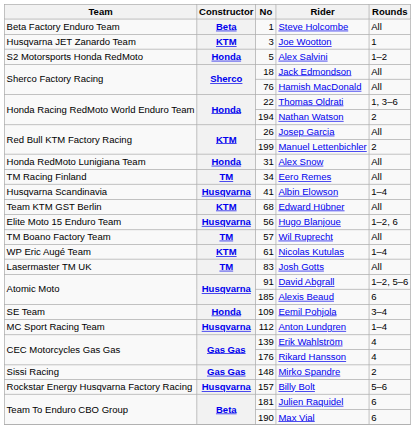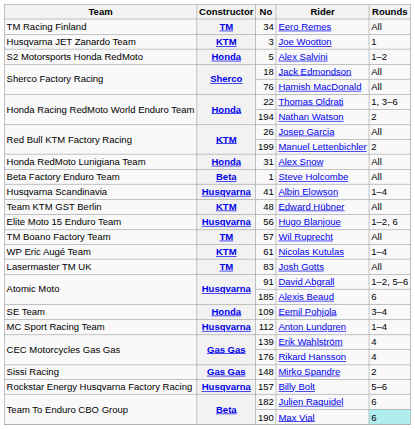 <table class="wikitable" style="font-size: 85%;">
 <tr>
 <th>Team</th>
 <th>Constructor</th>
 <th>No</th>
 <th>Rider</th>
 <th>Rounds</th>
 </tr>
 <tr>
-<td>Beta Factory Enduro Team</td>
-<th><a href='#'>Beta</a></th>
-<td align="right">1</td>
-<td> <a href='#'>Steve Holcombe</a></td>
+<td>TM Racing Finland</td>
+<th><a href='#'>TM</a></th>
+<td align="right">34</td>
+<td> <a href='#'>Eero Remes</a></td>
 <td>All</td>
 </tr>
 <tr>
 <td>Husqvarna JET Zanardo Team</td>
 <th><a href='#'>KTM</a></th>
 <td align="right">3</td>
 <td> <a href='#'>Joe Wootton</a></td>
 <td>1</td>
 </tr>
 <tr>
 <td>S2 Motorsports Honda RedMoto</td>
 <th><a href='#'>Honda</a></th>
 <td align="right">5</td>
 <td> <a href='#'>Alex Salvini</a></td>
 <td>1–2</td>
 </tr>
 <tr>
 <td rowspan=2>Sherco Factory Racing</td>
 <th rowspan=2><a href='#'>Sherco</a></th>
 <td align="right">18</td>
 <td> <a href='#'>Jack Edmondson</a></td>
 <td>All</td>
 </tr>
 <tr>
 <td align="right">76</td>
 <td> <a href='#'>Hamish MacDonald</a></td>
 <td>All</td>
 </tr>
 <tr>
 <td rowspan=2>Honda Racing RedMoto World Enduro Team</td>
 <th rowspan=2><a href='#'>Honda</a></th>
 <td align="right">22</td>
 <td> <a href='#'>Thomas Oldrati</a></td>
 <td>1, 3–6</td>
 </tr>
 <tr>
 <td align="right">194</td>
 <td> <a href='#'>Nathan Watson</a></td>
 <td>2</td>
 </tr>
 <tr>
 <td rowspan=2>Red Bull KTM Factory Racing</td>
 <th rowspan=2><a href='#'>KTM</a></th>
 <td align="right">26</td>
 <td> <a href='#'>Josep Garcia</a></td>
 <td>All</td>
 </tr>
 <tr>
 <td align="right">199</td>
 <td> <a href='#'>Manuel Lettenbichler</a></td>
 <td>2</td>
 </tr>
 <tr>
 <td>Honda RedMoto Lunigiana Team</td>
 <th><a href='#'>Honda</a></th>
 <td align="right">31</td>
 <td> <a href='#'>Alex Snow</a></td>
 <td>All</td>
 </tr>
 <tr>
-<td>TM Racing Finland</td>
-<th><a href='#'>TM</a></th>
-<td align="right">34</td>
-<td> <a href='#'>Eero Remes</a></td>
+<td>Beta Factory Enduro Team</td>
+<th><a href='#'>Beta</a></th>
+<td align="right">1</td>
+<td> <a href='#'>Steve Holcombe</a></td>
 <td>All</td>
 </tr>
 <tr>
 <td>Husqvarna Scandinavia</td>
 <th><a href='#'>Husqvarna</a></th>
 <td align="right">41</td>
 <td> <a href='#'>Albin Elowson</a></td>
 <td>1–4</td>
 </tr>
 <tr>
 <td>Team KTM GST Berlin</td>
 <th><a href='#'>KTM</a></th>
-<td align="right">68</td>
+<td align="right">48</td>
 <td> <a href='#'>Edward Hübner</a></td>
 <td>All</td>
 </tr>
 <tr>
 <td>Elite Moto 15 Enduro Team</td>
 <th><a href='#'>Husqvarna</a></th>
 <td align="right">56</td>
 <td> <a href='#'>Hugo Blanjoue</a></td>
 <td>1–2, 6</td>
 </tr>
 <tr>
 <td>TM Boano Factory Team</td>
 <th><a href='#'>TM</a></th>
 <td align="right">57</td>
 <td> <a href='#'>Wil Ruprecht</a></td>
 <td>All</td>
 </tr>
 <tr>
 <td>WP Eric Augé Team</td>
 <th><a href='#'>KTM</a></th>
 <td align="right">61</td>
 <td> <a href='#'>Nicolas Kutulas</a></td>
 <td>1–4</td>
 </tr>
 <tr>
 <td>Lasermaster TM UK</td>
 <th><a href='#'>TM</a></th>
 <td align="right">83</td>
 <td> <a href='#'>Josh Gotts</a></td>
 <td>All</td>
 </tr>
 <tr>
 <td rowspan=2>Atomic Moto</td>
 <th rowspan=2><a href='#'>Husqvarna</a></th>
 <td align="right">91</td>
 <td> <a href='#'>David Abgrall</a></td>
 <td>1–2, 5–6</td>
 </tr>
 <tr>
 <td align="right">185</td>
 <td> <a href='#'>Alexis Beaud</a></td>
 <td>6</td>
 </tr>
 <tr>
 <td>SE Team</td>
 <th><a href='#'>Honda</a></th>
 <td align="right">109</td>
 <td> <a href='#'>Eemil Pohjola</a></td>
 <td>3–4</td>
 </tr>
 <tr>
 <td>MC Sport Racing Team</td>
 <th><a href='#'>Husqvarna</a></th>
 <td align="right">112</td>
 <td> <a href='#'>Anton Lundgren</a></td>
 <td>1–4</td>
 </tr>
 <tr>
 <td rowspan=2>CEC Motorcycles Gas Gas</td>
 <th rowspan=2><a href='#'>Gas Gas</a></th>
 <td align="right">139</td>
 <td> <a href='#'>Erik Wahlström</a></td>
 <td>4</td>
 </tr>
 <tr>
 <td align="right">176</td>
 <td> <a href='#'>Rikard Hansson</a></td>
 <td>4</td>
 </tr>
 <tr>
 <td>Sissi Racing</td>
 <th><a href='#'>Gas Gas</a></th>
 <td align="right">148</td>
 <td> <a href='#'>Mirko Spandre</a></td>
 <td>2</td>
 </tr>
 <tr>
 <td>Rockstar Energy Husqvarna Factory Racing</td>
 <th><a href='#'>Husqvarna</a></th>
 <td align="right">157</td>
 <td> <a href='#'>Billy Bolt</a></td>
 <td>5–6</td>
 </tr>
 <tr>
 <td rowspan=2>Team To Enduro CBO Group</td>
 <th rowspan=2><a href='#'>Beta</a></th>
-<td align="right">181</td>
+<td align="right">182</td>
 <td> <a href='#'>Julien Raquidel</a></td>
 <td>6</td>
 </tr>
 <tr>
 <td align="right">190</td>
 <td> <a href='#'>Max Vial</a></td>
-<td>6</td>
+<td style="background: paleturquoise;">6</td>
 </tr>
 <tr>
 </tr>
 </table>
